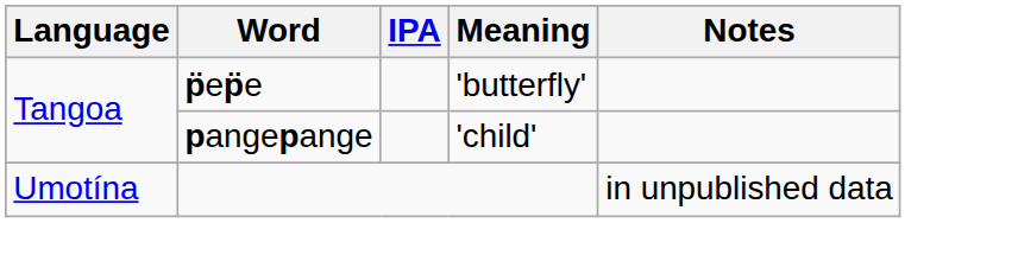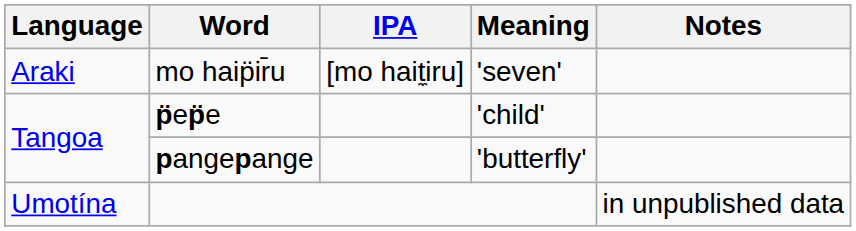 <table class="wikitable">
 <tr>
 <th>Language</th>
 <th>Word</th>
 <th><a href='#'>IPA</a></th>
 <th>Meaning</th>
 <th>Notes</th>
 </tr>
 <tr>
+<td><a href='#'>Araki</a></td>
+<td>mo haip̈ir̄u</td>
+<td>[mo hait̼iru]</td>
+<td>'seven'</td>
+<td></td>
+</tr>
+<tr>
 <td rowspan="2"><a href='#'>Tangoa</a></td>
 <td><strong>p̈</strong>e<strong>p̈</strong>e</td>
 <td></td>
-<td>'butterfly'</td>
+<td>'child'</td>
 <td align="left"></td>
 </tr>
 <tr>
 <td><strong>p</strong>ange<strong>p</strong>ange</td>
 <td></td>
-<td>'child'</td>
+<td>'butterfly'</td>
 <td></td>
 </tr>
 <tr>
 <td><a href='#'>Umotína</a></td>
 <td colspan="3"></td>
 <td>in unpublished data</td>
 </tr>
 </table>
